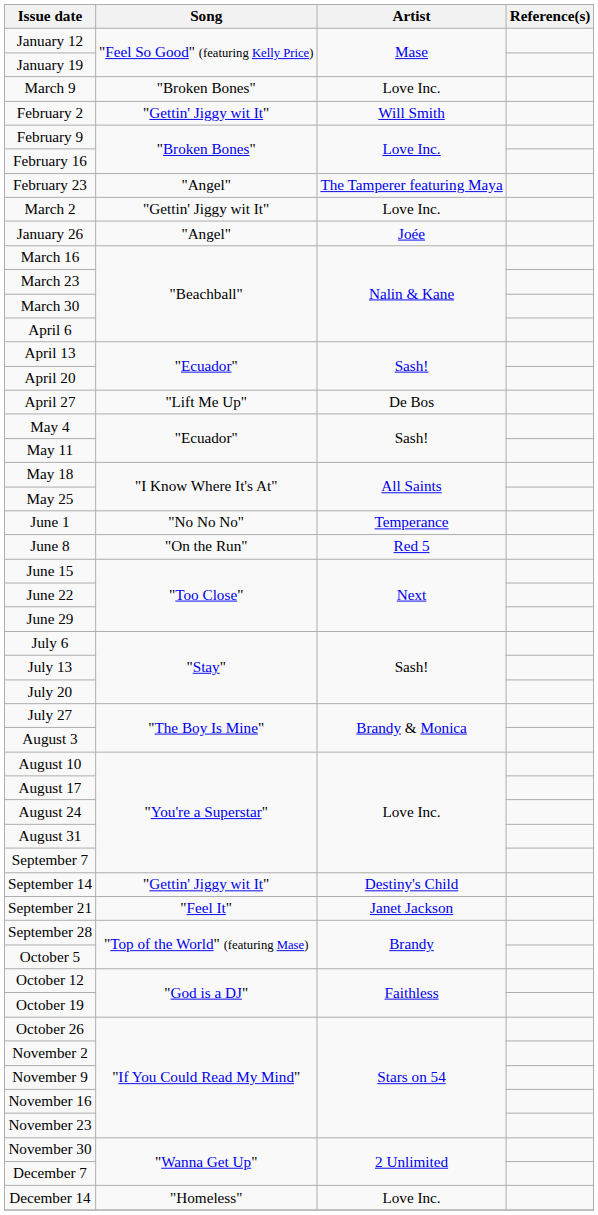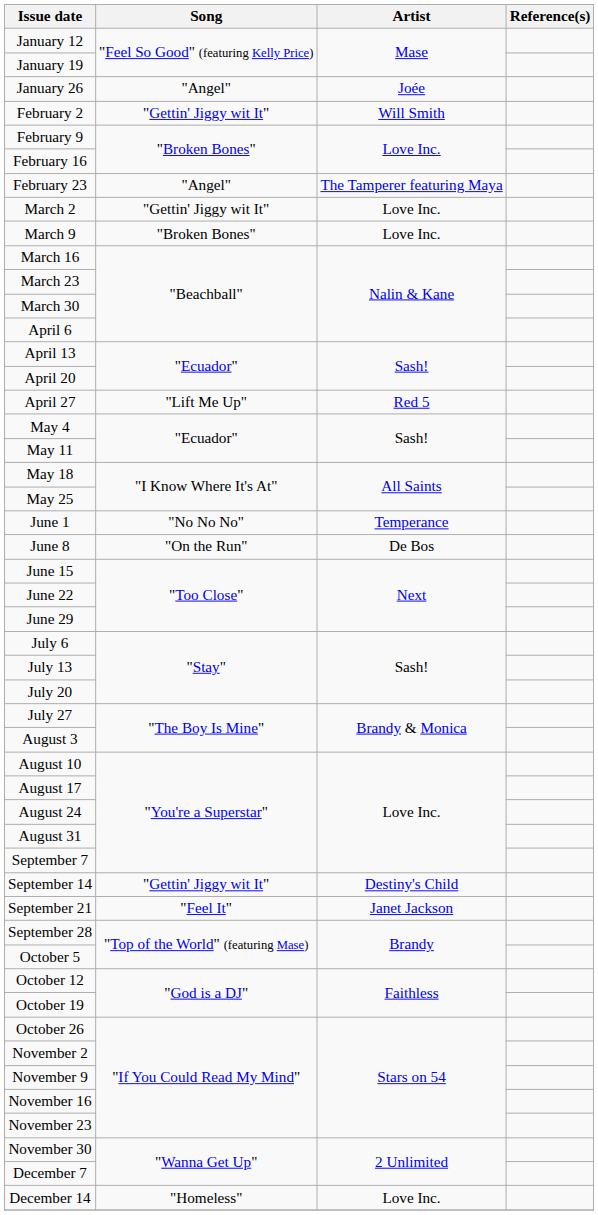 <table class="wikitable" style="text-align: center;">
 <tr>
 <th>Issue date</th>
 <th>Song</th>
 <th>Artist</th>
 <th>Reference(s)</th>
 </tr>
 <tr>
 <td>January 12</td>
 <td rowspan=2>"<a href='#'>Feel So Good</a>" <small>(featuring <a href='#'>Kelly Price</a>)</small></td>
 <td rowspan=2><a href='#'>Mase</a></td>
 <td></td>
 </tr>
 <tr>
 <td>January 19</td>
 <td></td>
 </tr>
 <tr>
-<td>March 9</td>
-<td>"Broken Bones"</td>
-<td>Love Inc.</td>
+<td>January 26</td>
+<td>"Angel"</td>
+<td><a href='#'>Joée</a></td>
 <td></td>
 </tr>
 <tr>
 <td>February 2</td>
 <td>"<a href='#'>Gettin' Jiggy wit It</a>"</td>
 <td><a href='#'>Will Smith</a></td>
 <td></td>
 </tr>
 <tr>
 <td>February 9</td>
 <td rowspan=2>"<a href='#'>Broken Bones</a>"</td>
 <td rowspan=2><a href='#'>Love Inc.</a></td>
 <td></td>
 </tr>
 <tr>
 <td>February 16</td>
 <td></td>
 </tr>
 <tr>
 <td>February 23</td>
 <td>"Angel"</td>
 <td><a href='#'>The Tamperer featuring Maya</a></td>
 <td></td>
 </tr>
 <tr>
 <td>March 2</td>
 <td>"Gettin' Jiggy wit It"</td>
 <td>Love Inc.</td>
 <td></td>
 </tr>
 <tr>
-<td>January 26</td>
-<td>"Angel"</td>
-<td><a href='#'>Joée</a></td>
+<td>March 9</td>
+<td>"Broken Bones"</td>
+<td>Love Inc.</td>
 <td></td>
 </tr>
 <tr>
 <td>March 16</td>
 <td rowspan=4>"Beachball"</td>
 <td rowspan=4><a href='#'>Nalin & Kane</a></td>
 <td></td>
 </tr>
 <tr>
 <td>March 23</td>
 <td></td>
 </tr>
 <tr>
 <td>March 30</td>
 <td></td>
 </tr>
 <tr>
 <td>April 6</td>
 <td></td>
 </tr>
 <tr>
 <td>April 13</td>
 <td rowspan=2>"<a href='#'>Ecuador</a>"</td>
 <td rowspan=2><a href='#'>Sash!</a></td>
 <td></td>
 </tr>
 <tr>
 <td>April 20</td>
 <td></td>
 </tr>
 <tr>
 <td>April 27</td>
 <td>"Lift Me Up"</td>
-<td>De Bos</td>
+<td><a href='#'>Red 5</a></td>
 <td></td>
 </tr>
 <tr>
 <td>May 4</td>
 <td rowspan=2>"Ecuador"</td>
 <td rowspan=2>Sash!</td>
 <td></td>
 </tr>
 <tr>
 <td>May 11</td>
 <td></td>
 </tr>
 <tr>
 <td>May 18</td>
 <td rowspan=2>"I Know Where It's At"</td>
 <td rowspan=2><a href='#'>All Saints</a></td>
 <td></td>
 </tr>
 <tr>
 <td>May 25</td>
 <td></td>
 </tr>
 <tr>
 <td>June 1</td>
 <td>"No No No"</td>
 <td><a href='#'>Temperance</a></td>
 <td></td>
 </tr>
 <tr>
 <td>June 8</td>
 <td>"On the Run"</td>
-<td><a href='#'>Red 5</a></td>
+<td>De Bos</td>
 <td></td>
 </tr>
 <tr>
 <td>June 15</td>
 <td rowspan=3>"<a href='#'>Too Close</a>"</td>
 <td rowspan=3><a href='#'>Next</a></td>
 <td></td>
 </tr>
 <tr>
 <td>June 22</td>
 <td></td>
 </tr>
 <tr>
 <td>June 29</td>
 <td></td>
 </tr>
 <tr>
 <td>July 6</td>
 <td rowspan=3>"<a href='#'>Stay</a>"</td>
 <td rowspan=3>Sash!</td>
 <td></td>
 </tr>
 <tr>
 <td>July 13</td>
 <td></td>
 </tr>
 <tr>
 <td>July 20</td>
 <td></td>
 </tr>
 <tr>
 <td>July 27</td>
 <td rowspan=2>"<a href='#'>The Boy Is Mine</a>"</td>
 <td rowspan=2><a href='#'>Brandy</a> & <a href='#'>Monica</a></td>
 <td></td>
 </tr>
 <tr>
 <td>August 3</td>
 <td></td>
 </tr>
 <tr>
 <td>August 10</td>
 <td rowspan=5>"<a href='#'>You're a Superstar</a>"</td>
 <td rowspan=5>Love Inc.</td>
 <td></td>
 </tr>
 <tr>
 <td>August 17</td>
 <td></td>
 </tr>
 <tr>
 <td>August 24</td>
 <td></td>
 </tr>
 <tr>
 <td>August 31</td>
 <td></td>
 </tr>
 <tr>
 <td>September 7</td>
 <td></td>
 </tr>
 <tr>
 <td>September 14</td>
 <td>"<a href='#'>Gettin' Jiggy wit It</a>"</td>
 <td><a href='#'>Destiny's Child</a></td>
 <td></td>
 </tr>
 <tr>
 <td>September 21</td>
 <td>"<a href='#'>Feel It</a>"</td>
 <td><a href='#'>Janet Jackson</a></td>
 <td></td>
 </tr>
 <tr>
 <td>September 28</td>
 <td rowspan=2>"<a href='#'>Top of the World</a>" <small>(featuring <a href='#'>Mase</a>)</small></td>
 <td rowspan=2><a href='#'>Brandy</a></td>
 <td></td>
 </tr>
 <tr>
 <td>October 5</td>
 <td></td>
 </tr>
 <tr>
 <td>October 12</td>
 <td rowspan=2>"<a href='#'>God is a DJ</a>"</td>
 <td rowspan=2><a href='#'>Faithless</a></td>
 <td></td>
 </tr>
 <tr>
 <td>October 19</td>
 <td></td>
 </tr>
 <tr>
 <td>October 26</td>
 <td rowspan=5>"<a href='#'>If You Could Read My Mind</a>"</td>
 <td rowspan=5><a href='#'>Stars on 54</a></td>
 <td></td>
 </tr>
 <tr>
 <td>November 2</td>
 <td></td>
 </tr>
 <tr>
 <td>November 9</td>
 <td></td>
 </tr>
 <tr>
 <td>November 16</td>
 <td></td>
 </tr>
 <tr>
 <td>November 23</td>
 <td></td>
 </tr>
 <tr>
 <td>November 30</td>
 <td rowspan=2>"<a href='#'>Wanna Get Up</a>"</td>
 <td rowspan=2><a href='#'>2 Unlimited</a></td>
 <td></td>
 </tr>
 <tr>
 <td>December 7</td>
 <td></td>
 </tr>
 <tr>
 <td>December 14</td>
 <td>"Homeless"</td>
 <td>Love Inc.</td>
 <td></td>
 </tr>
 <tr>
 </tr>
 </table>
